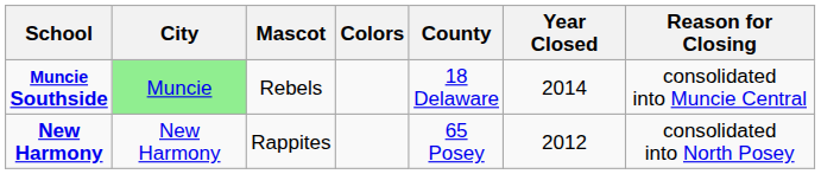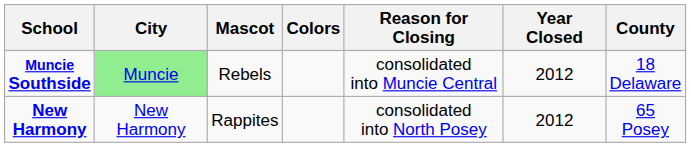 <table class="wikitable sortable" style="text-align:center;font-size: 95%">
 <tr>
 <th>School</th>
 <th>City</th>
 <th>Mascot</th>
 <th>Colors</th>
+<th>Reason for Closing</th>
+<th>Year Closed</th>
 <th>County</th>
-<th>Year Closed</th>
-<th>Reason for Closing</th>
 </tr>
 <tr>
 <td><strong><a href='#'><small>Muncie</small><br>Southside</a></strong></td>
 <td style="background: lightgreen;"><a href='#'>Muncie</a></td>
 <td>Rebels</td>
 <td> </td>
+<td>consolidated<br>into <a href='#'>Muncie Central</a></td>
+<td>2012</td>
 <td><a href='#'>18<br>Delaware</a></td>
-<td>2014</td>
-<td>consolidated<br>into <a href='#'>Muncie Central</a></td>
 </tr>
 <tr>
 <td><strong><a href='#'>New<br>Harmony</a></strong></td>
 <td><a href='#'>New Harmony</a></td>
 <td>Rappites</td>
 <td> </td>
+<td>consolidated<br>into <a href='#'>North Posey</a></td>
+<td>2012</td>
 <td><a href='#'>65<br>Posey</a></td>
-<td>2012</td>
-<td>consolidated<br>into <a href='#'>North Posey</a></td>
 </tr>
 </table>
